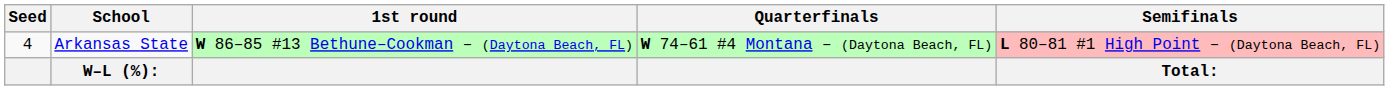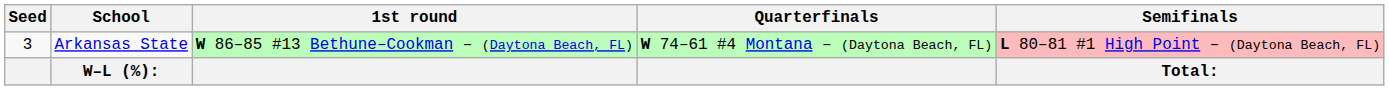 <table class="sortable wikitable" style="white-space:nowrap; text-align:center; font-size:90%;">
 <tr>
 <th>Seed</th>
 <th>School</th>
 <th>1st round</th>
 <th>Quarterfinals</th>
 <th>Semifinals</th>
 </tr>
 <tr>
-<td>4</td>
+<td>3</td>
 <td><a href='#'>Arkansas State</a></td>
 <td style="background:#bfb;"><strong>W</strong> 86–85 #13 <a href='#'>Bethune–Cookman</a> – <small>(<a href='#'>Daytona Beach, FL</a>)</small></td>
 <td style="background:#bfb;"><strong>W</strong> 74–61 #4 <a href='#'>Montana</a> – <small>(Daytona Beach, FL)</small></td>
 <td style="background:#fbb;"><strong>L</strong> 80–81 #1 <a href='#'>High Point</a> – <small>(Daytona Beach, FL)</small></td>
 </tr>
 <tr>
 <th></th>
 <th>W–L (%):</th>
 <th></th>
 <th></th>
 <th> Total: </th>
 </tr>
 </table>
